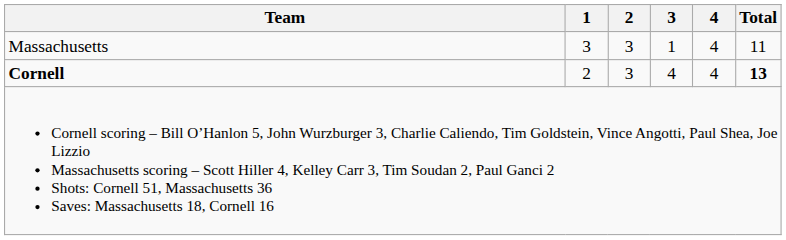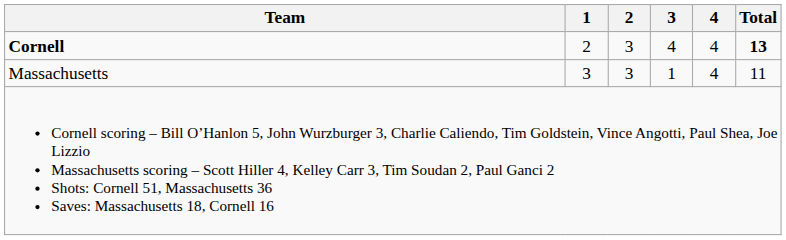 <table class="wikitable" style="text-align:center; max-width:45em">
 <tr>
 <th>Team</th>
 <th style="width:2em">1</th>
 <th style="width:2em">2</th>
 <th style="width:2em">3</th>
 <th style="width:2em">4</th>
 <th style="width:2em">Total</th>
 </tr>
 <tr>
+<td style="text-align:left"><strong>Cornell</strong></td>
+<td>2</td>
+<td>3</td>
+<td>4</td>
+<td>4</td>
+<td><strong>13</strong></td>
+</tr>
+<tr>
 <td style="text-align:left">Massachusetts</td>
 <td>3</td>
 <td>3</td>
 <td>1</td>
 <td>4</td>
 <td>11</td>
 </tr>
 <tr>
-<td style="text-align:left"><strong>Cornell</strong></td>
-<td>2</td>
-<td>3</td>
-<td>4</td>
-<td>4</td>
-<td><strong>13</strong></td>
-</tr>
-<tr>
 <td colspan=6 style="font-size:88%; text-align:left"><br><ul><li>Cornell scoring – Bill O’Hanlon 5, John Wurzburger 3, Charlie Caliendo, Tim Goldstein, Vince Angotti, Paul Shea, Joe Lizzio</li><li>Massachusetts scoring – Scott Hiller 4, Kelley Carr 3, Tim Soudan 2, Paul Ganci 2</li><li>Shots: Cornell 51, Massachusetts 36</li><li>Saves: Massachusetts 18, Cornell 16</li></ul></td>
 </tr>
 </table>
